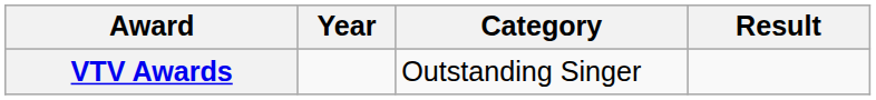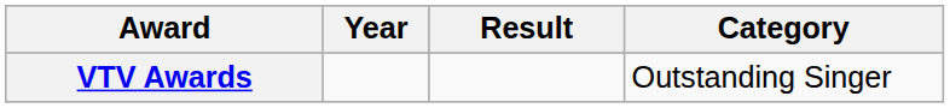 <table class="wikitable plainrowheaders">
 <tr>
 <th scope="col" style="width:10em;">Award</th>
 <th scope="col" style="width:3em;">Year</th>
+<th scope="col" style="width:6em;">Result</th>
 <th scope="col" style="width:10em;">Category</th>
-<th scope="col" style="width:6em;">Result</th>
 </tr>
 <tr>
 <th scope="row"><a href='#'>VTV Awards</a></th>
 <td></td>
+<td></td>
 <td>Outstanding Singer</td>
-<td></td>
 </tr>
 </table>
